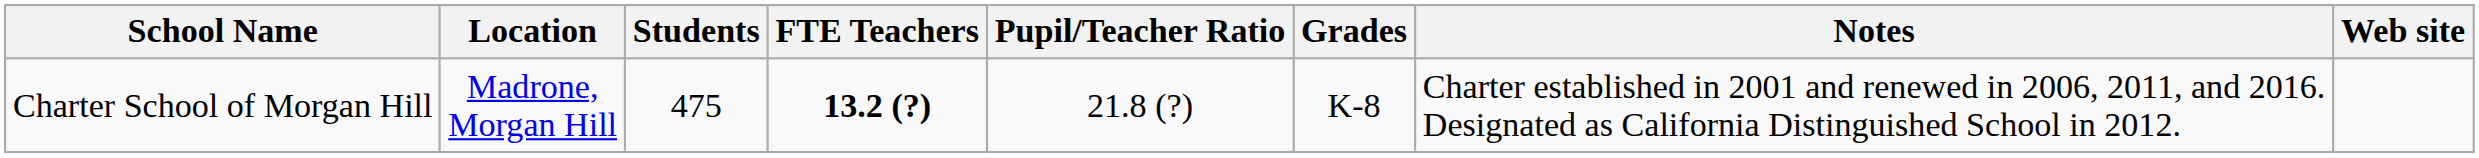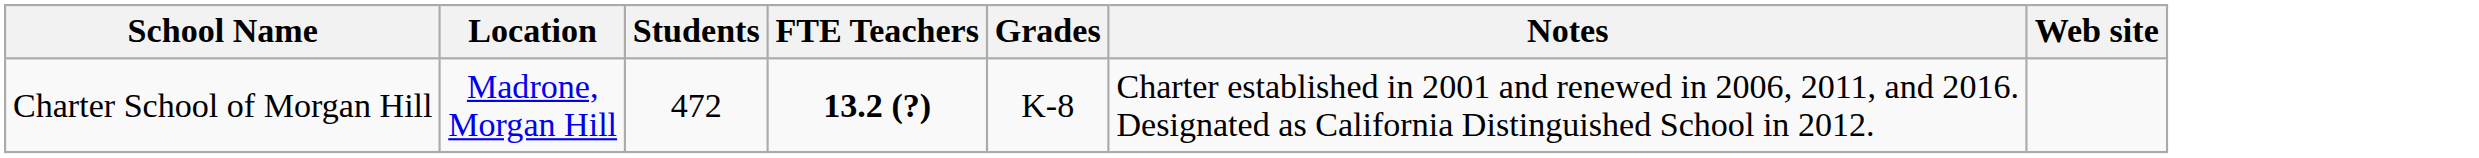 <table class="wikitable">
 <tr>
 <th>School Name</th>
 <th>Location</th>
 <th>Students</th>
 <th>FTE Teachers</th>
-<th>Pupil/Teacher Ratio</th>
 <th>Grades</th>
 <th>Notes</th>
 <th>Web site</th>
 </tr>
 <tr>
 <td>Charter School of Morgan Hill</td>
 <td align="center"><a href='#'>Madrone,<br>Morgan Hill</a></td>
-<td align="center">475</td>
+<td align="center">472</td>
 <td align="center"><strong>13.2 (?)</strong></td>
-<td align="center">21.8 (?)</td>
 <td align="center">K-8</td>
 <td align="left">Charter established in 2001 and renewed in 2006, 2011, and 2016.<br>Designated as California Distinguished School in 2012.</td>
 <td align="center"></td>
 </tr>
 </table>
